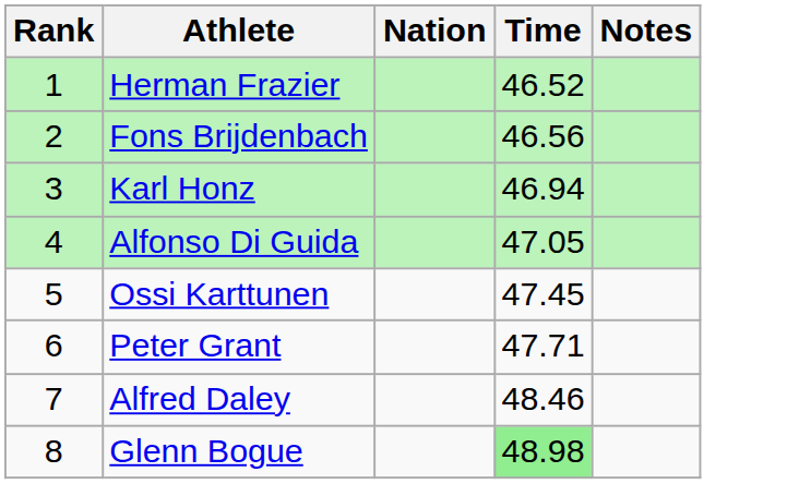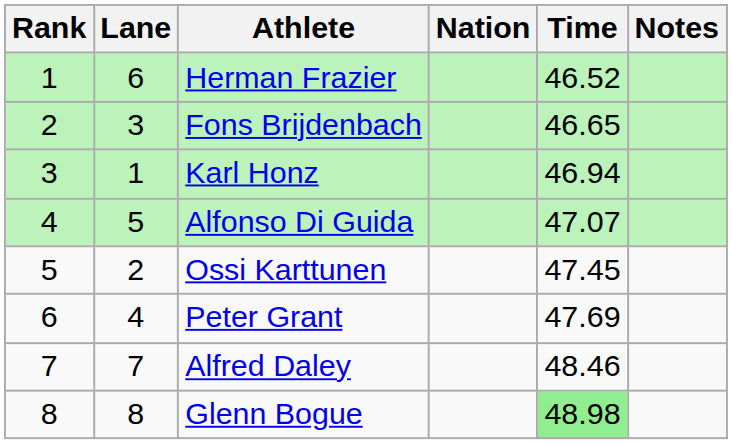 <table class="wikitable sortable" style="text-align:center">
 <tr>
 <th>Rank</th>
+<th>Lane</th>
 <th>Athlete</th>
 <th>Nation</th>
 <th>Time</th>
 <th>Notes</th>
 </tr>
 <tr style="background:#bbf3bb;">
 <td>1</td>
+<td>6</td>
 <td align=left><a href='#'>Herman Frazier</a></td>
 <td align=left></td>
 <td>46.52</td>
 <td></td>
 </tr>
 <tr style="background:#bbf3bb;">
 <td>2</td>
+<td>3</td>
 <td align=left><a href='#'>Fons Brijdenbach</a></td>
 <td align=left></td>
-<td>46.56</td>
+<td>46.65</td>
 <td></td>
 </tr>
 <tr style="background:#bbf3bb;">
 <td>3</td>
+<td>1</td>
 <td align=left><a href='#'>Karl Honz</a></td>
 <td align=left></td>
 <td>46.94</td>
 <td></td>
 </tr>
 <tr style="background:#bbf3bb;">
 <td>4</td>
+<td>5</td>
 <td align=left><a href='#'>Alfonso Di Guida</a></td>
 <td align=left></td>
-<td>47.05</td>
+<td>47.07</td>
 <td></td>
 </tr>
 <tr>
 <td>5</td>
+<td>2</td>
 <td align=left><a href='#'>Ossi Karttunen</a></td>
 <td align=left></td>
 <td>47.45</td>
 <td></td>
 </tr>
 <tr>
 <td>6</td>
+<td>4</td>
 <td align=left><a href='#'>Peter Grant</a></td>
 <td align=left></td>
-<td>47.71</td>
+<td>47.69</td>
 <td></td>
 </tr>
 <tr>
+<td>7</td>
 <td>7</td>
 <td align=left><a href='#'>Alfred Daley</a></td>
 <td align=left></td>
 <td>48.46</td>
 <td></td>
 </tr>
 <tr>
 <td>8</td>
+<td>8</td>
 <td align=left><a href='#'>Glenn Bogue</a></td>
 <td align=left></td>
 <td style="background: lightgreen;">48.98</td>
 <td></td>
 </tr>
 </table>
